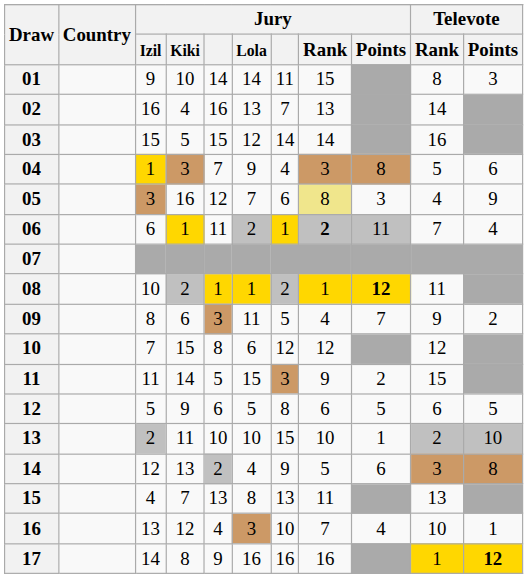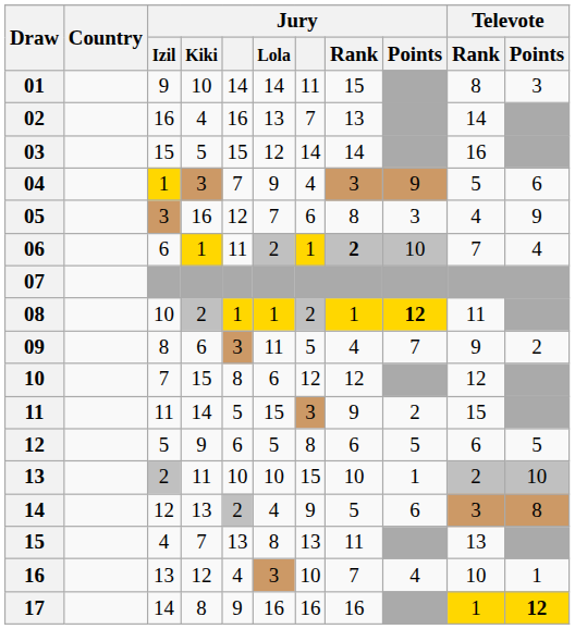 <table class="sortable wikitable collapsible plainrowheaders" style="text-align:center;">
 <tr>
 </tr>
 <tr>
 <th scope="col" rowspan="2">Draw</th>
 <th scope="col" rowspan="2">Country</th>
 <th scope="col" colspan="7">Jury</th>
 <th scope="col" colspan="2">Televote</th>
 </tr>
 <tr>
 <th scope="col"><small>Izil</small></th>
 <th scope="col"><small>Kiki</small></th>
 <th scope="col"><small></small></th>
 <th scope="col"><small>Lola</small></th>
 <th scope="col"><small></small></th>
 <th scope="col">Rank</th>
 <th scope="col">Points</th>
 <th scope="col">Rank</th>
 <th scope="col">Points</th>
 </tr>
 <tr>
 <th scope="row" style="text-align:center;">01</th>
 <td style="text-align:left;"></td>
 <td>9</td>
 <td>10</td>
 <td>14</td>
 <td>14</td>
 <td>11</td>
 <td>15</td>
 <td style="background:#AAAAAA;"></td>
 <td>8</td>
 <td>3</td>
 </tr>
 <tr>
 <th scope="row" style="text-align:center;">02</th>
 <td style="text-align:left;"></td>
 <td>16</td>
 <td>4</td>
 <td>16</td>
 <td>13</td>
 <td>7</td>
 <td>13</td>
 <td style="background:#AAAAAA;"></td>
 <td>14</td>
 <td style="background:#AAAAAA;"></td>
 </tr>
 <tr>
 <th scope="row" style="text-align:center;">03</th>
 <td style="text-align:left;"></td>
 <td>15</td>
 <td>5</td>
 <td>15</td>
 <td>12</td>
 <td>14</td>
 <td>14</td>
 <td style="background:#AAAAAA;"></td>
 <td>16</td>
 <td style="background:#AAAAAA;"></td>
 </tr>
 <tr>
 <th scope="row" style="text-align:center;">04</th>
 <td style="text-align:left;"></td>
 <td style="background:gold;">1</td>
 <td style="background:#CC9966;">3</td>
 <td>7</td>
 <td>9</td>
 <td>4</td>
 <td style="background:#CC9966;">3</td>
-<td style="background:#CC9966;">8</td>
+<td style="background:#CC9966;">9</td>
 <td>5</td>
 <td>6</td>
 </tr>
 <tr>
 <th scope="row" style="text-align:center;">05</th>
 <td style="text-align:left;"></td>
 <td style="background:#CC9966;">3</td>
 <td>16</td>
 <td>12</td>
 <td>7</td>
 <td>6</td>
-<td style="background: khaki;">8</td>
+<td>8</td>
 <td>3</td>
 <td>4</td>
 <td>9</td>
 </tr>
 <tr>
 <th scope="row" style="text-align:center;">06</th>
 <td style="text-align:left;"></td>
 <td>6</td>
 <td style="background:gold;">1</td>
 <td>11</td>
 <td style="background:silver;">2</td>
 <td style="background:gold;">1</td>
 <td style="background:silver;"><strong>2</strong></td>
-<td style="background:silver;">11</td>
+<td style="background:silver;">10</td>
 <td>7</td>
 <td>4</td>
 </tr>
 <tr class="sortbottom">
 <th scope="row" style="text-align:center;">07</th>
 <td style="text-align:left;"></td>
 <td style="background:#AAAAAA;"></td>
 <td style="background:#AAAAAA;"></td>
 <td style="background:#AAAAAA;"></td>
 <td style="background:#AAAAAA;"></td>
 <td style="background:#AAAAAA;"></td>
 <td style="background:#AAAAAA;"></td>
 <td style="background:#AAAAAA;"></td>
 <td style="background:#AAAAAA;"></td>
 <td style="background:#AAAAAA;"></td>
 </tr>
 <tr>
 <th scope="row" style="text-align:center;">08</th>
 <td style="text-align:left;"></td>
 <td>10</td>
 <td style="background:silver;">2</td>
 <td style="background:gold;">1</td>
 <td style="background:gold;">1</td>
 <td style="background:silver;">2</td>
 <td style="background:gold;">1</td>
 <td style="background:gold;"><strong>12</strong></td>
 <td>11</td>
 <td style="background:#AAAAAA;"></td>
 </tr>
 <tr>
 <th scope="row" style="text-align:center;">09</th>
 <td style="text-align:left;"></td>
 <td>8</td>
 <td>6</td>
 <td style="background:#CC9966;">3</td>
 <td>11</td>
 <td>5</td>
 <td>4</td>
 <td>7</td>
 <td>9</td>
 <td>2</td>
 </tr>
 <tr>
 <th scope="row" style="text-align:center;">10</th>
 <td style="text-align:left;"></td>
 <td>7</td>
 <td>15</td>
 <td>8</td>
 <td>6</td>
 <td>12</td>
 <td>12</td>
 <td style="background:#AAAAAA;"></td>
 <td>12</td>
 <td style="background:#AAAAAA;"></td>
 </tr>
 <tr>
 <th scope="row" style="text-align:center;">11</th>
 <td style="text-align:left;"></td>
 <td>11</td>
 <td>14</td>
 <td>5</td>
 <td>15</td>
 <td style="background:#CC9966;">3</td>
 <td>9</td>
 <td>2</td>
 <td>15</td>
 <td style="background:#AAAAAA;"></td>
 </tr>
 <tr>
 <th scope="row" style="text-align:center;">12</th>
 <td style="text-align:left;"></td>
 <td>5</td>
 <td>9</td>
 <td>6</td>
 <td>5</td>
 <td>8</td>
 <td>6</td>
 <td>5</td>
 <td>6</td>
 <td>5</td>
 </tr>
 <tr>
 <th scope="row" style="text-align:center;">13</th>
 <td style="text-align:left;"></td>
 <td style="background:silver;">2</td>
 <td>11</td>
 <td>10</td>
 <td>10</td>
 <td>15</td>
 <td>10</td>
 <td>1</td>
 <td style="background:silver;">2</td>
 <td style="background:silver;">10</td>
 </tr>
 <tr>
 <th scope="row" style="text-align:center;">14</th>
 <td style="text-align:left;"></td>
 <td>12</td>
 <td>13</td>
 <td style="background:silver;">2</td>
 <td>4</td>
 <td>9</td>
 <td>5</td>
 <td>6</td>
 <td style="background:#CC9966;">3</td>
 <td style="background:#CC9966;">8</td>
 </tr>
 <tr>
 <th scope="row" style="text-align:center;">15</th>
 <td style="text-align:left;"></td>
 <td>4</td>
 <td>7</td>
 <td>13</td>
 <td>8</td>
 <td>13</td>
 <td>11</td>
 <td style="background:#AAAAAA;"></td>
 <td>13</td>
 <td style="background:#AAAAAA;"></td>
 </tr>
 <tr>
 <th scope="row" style="text-align:center;">16</th>
 <td style="text-align:left;"></td>
 <td>13</td>
 <td>12</td>
 <td>4</td>
 <td style="background:#CC9966;">3</td>
 <td>10</td>
 <td>7</td>
 <td>4</td>
 <td>10</td>
 <td>1</td>
 </tr>
 <tr>
 <th scope="row" style="text-align:center;">17</th>
 <td style="text-align:left;"></td>
 <td>14</td>
 <td>8</td>
 <td>9</td>
 <td>16</td>
 <td>16</td>
 <td>16</td>
 <td style="background:#AAAAAA;"></td>
 <td style="background:gold;">1</td>
 <td style="background:gold;"><strong>12</strong></td>
 </tr>
 </table>
